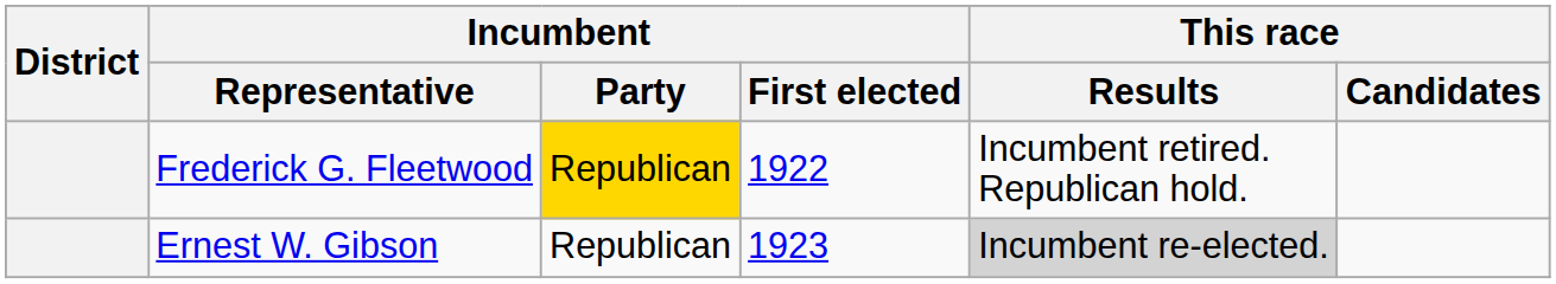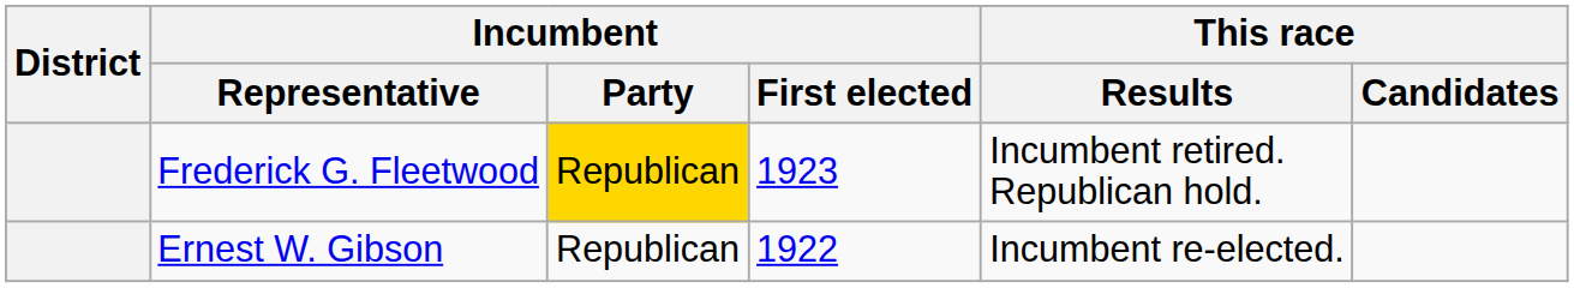 <table class=wikitable>
 <tr>
 <th rowspan=2>District</th>
 <th colspan=3>Incumbent</th>
 <th colspan=2>This race</th>
 </tr>
 <tr>
 <th>Representative</th>
 <th>Party</th>
 <th>First elected</th>
 <th>Results</th>
 <th>Candidates</th>
 </tr>
 <tr>
 <th></th>
 <td><a href='#'>Frederick G. Fleetwood</a></td>
 <td style="background: gold;">Republican</td>
-<td><a href='#'>1922</a></td>
+<td><a href='#'>1923</a></td>
 <td>Incumbent retired.<br>Republican hold.</td>
 <td nowrap></td>
 </tr>
 <tr>
 <th></th>
 <td><a href='#'>Ernest W. Gibson</a></td>
 <td>Republican</td>
-<td><a href='#'>1923 </a></td>
-<td style="background: lightgrey;">Incumbent re-elected.</td>
+<td><a href='#'>1922 </a></td>
+<td>Incumbent re-elected.</td>
 <td nowrap></td>
 </tr>
 </table>
